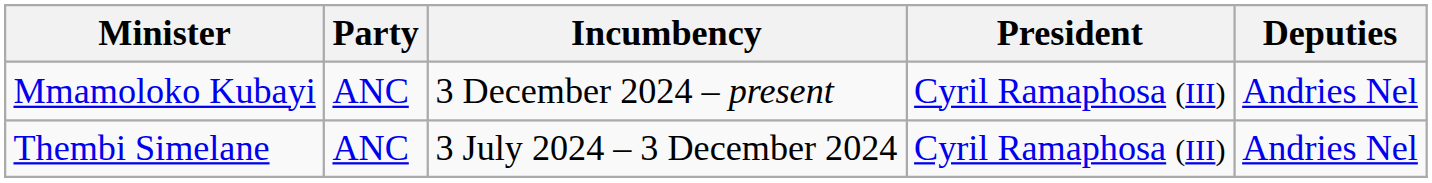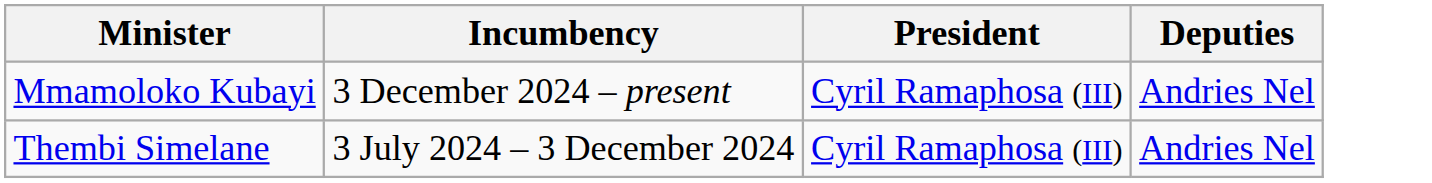 <table class="wikitable">
 <tr>
 <th>Minister</th>
-<th>Party</th>
 <th>Incumbency</th>
 <th>President</th>
 <th>Deputies</th>
 </tr>
 <tr>
 <td><a href='#'>Mmamoloko Kubayi</a></td>
-<td><a href='#'>ANC</a></td>
 <td>3 December 2024 – <em>present</em></td>
 <td><a href='#'>Cyril Ramaphosa</a> <small>(<a href='#'>III</a>)</small></td>
 <td><a href='#'>Andries Nel</a></td>
 </tr>
 <tr>
 <td><a href='#'>Thembi Simelane</a></td>
-<td><a href='#'>ANC</a></td>
 <td>3 July 2024 – 3 December 2024</td>
 <td><a href='#'>Cyril Ramaphosa</a> <small>(<a href='#'>III</a>)</small></td>
 <td><a href='#'>Andries Nel</a></td>
 </tr>
 </table>
